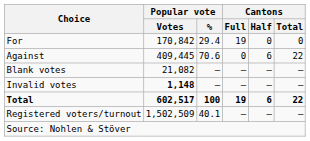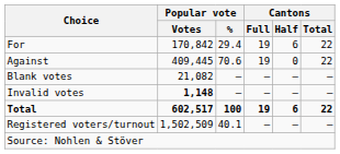 <table class=wikitable style=text-align:right>
 <tr>
 <th rowspan=2>Choice</th>
 <th colspan=2>Popular vote</th>
 <th colspan=3>Cantons</th>
 </tr>
 <tr>
 <th>Votes</th>
 <th>%</th>
 <th>Full</th>
 <th>Half</th>
 <th>Total</th>
 </tr>
 <tr>
 <td align=left>For</td>
 <td>170,842</td>
 <td>29.4</td>
 <td>19</td>
-<td>0</td>
-<td>0</td>
+<td>6</td>
+<td>22</td>
 </tr>
 <tr>
 <td align=left>Against</td>
 <td>409,445</td>
 <td>70.6</td>
+<td>19</td>
 <td>0</td>
-<td>6</td>
 <td>22</td>
 </tr>
 <tr>
 <td align=left>Blank votes</td>
 <td>21,082</td>
 <td>–</td>
 <td>–</td>
 <td>–</td>
 <td>–</td>
 </tr>
 <tr>
 <td align=left>Invalid votes</td>
 <td><strong>1,148</strong></td>
 <td>–</td>
 <td>–</td>
 <td>–</td>
 <td>–</td>
 </tr>
 <tr>
 <td align=left><strong>Total</strong></td>
 <td><strong>602,517</strong></td>
 <td><strong>100</strong></td>
 <td><strong>19</strong></td>
 <td><strong>6</strong></td>
 <td><strong>22</strong></td>
 </tr>
 <tr>
 <td align=left>Registered voters/turnout</td>
 <td>1,502,509</td>
 <td>40.1</td>
 <td>–</td>
 <td>–</td>
 <td>–</td>
 </tr>
 <tr>
 <td align=left colspan=6>Source: Nohlen & Stöver</td>
 </tr>
 </table>
